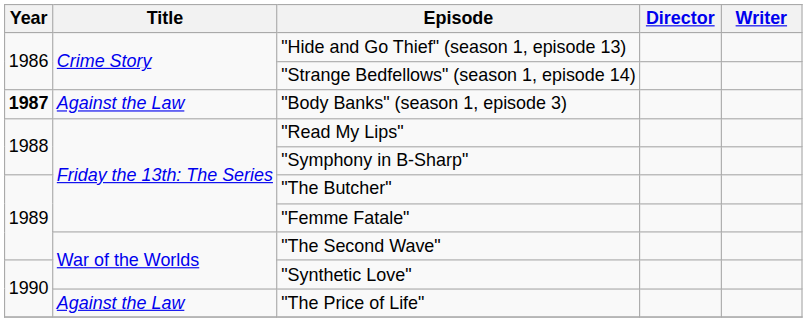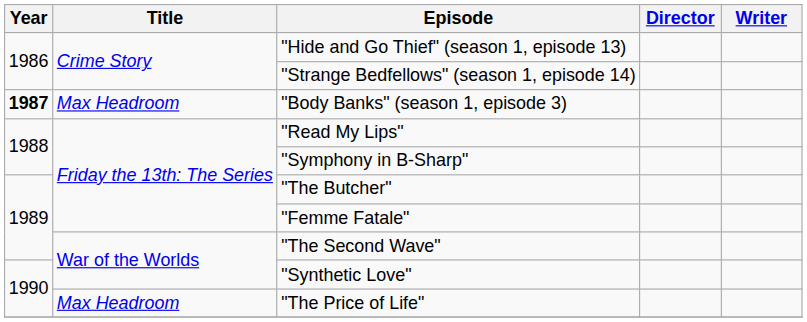 <table class="wikitable">
 <tr>
 <th>Year</th>
 <th>Title</th>
 <th>Episode</th>
 <th style="width:65px;"><a href='#'>Director</a></th>
 <th style="width:65px;"><a href='#'>Writer</a></th>
 </tr>
 <tr>
 <td rowspan="2">1986</td>
 <td rowspan="2"><em><a href='#'>Crime Story</a></em></td>
 <td>"Hide and Go Thief" (season 1, episode 13)</td>
 <td></td>
 <td></td>
 </tr>
 <tr>
 <td>"Strange Bedfellows" (season 1, episode 14)</td>
 <td></td>
 <td></td>
 </tr>
 <tr>
 <td><strong>1987</strong></td>
-<td><em><a href='#'>Against the Law</a></em></td>
+<td><em><a href='#'>Max Headroom</a></em></td>
 <td>"Body Banks" (season 1, episode 3)</td>
 <td></td>
 <td></td>
 </tr>
 <tr>
 <td rowspan="2">1988</td>
 <td rowspan="4"><em><a href='#'>Friday the 13th: The Series</a></em></td>
 <td>"Read My Lips"</td>
 <td></td>
 <td></td>
 </tr>
 <tr>
 <td>"Symphony in B-Sharp"</td>
 <td></td>
 <td></td>
 </tr>
 <tr>
 <td rowspan="3">1989</td>
 <td>"The Butcher"</td>
 <td></td>
 <td></td>
 </tr>
 <tr>
 <td>"Femme Fatale"</td>
 <td></td>
 <td></td>
 </tr>
 <tr>
 <td rowspan="2"><a href='#'>War of the Worlds</a></td>
 <td>"The Second Wave"</td>
 <td></td>
 <td></td>
 </tr>
 <tr>
 <td rowspan="2">1990</td>
 <td>"Synthetic Love"</td>
 <td></td>
 <td></td>
 </tr>
 <tr>
-<td><em><a href='#'>Against the Law</a></em></td>
+<td><em><a href='#'>Max Headroom</a></em></td>
 <td>"The Price of Life"</td>
 <td></td>
 <td></td>
 </tr>
 <tr>
 </tr>
 </table>
